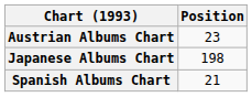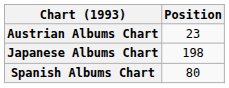 <table class="wikitable sortable plainrowheaders" style="text-align:center;">
 <tr>
 <th scope="col">Chart (1993)</th>
 <th scope="col">Position</th>
 </tr>
 <tr>
 <th scope="row">Austrian Albums Chart</th>
 <td>23</td>
 </tr>
 <tr>
 <th scope="row">Japanese Albums Chart</th>
 <td>198</td>
 </tr>
 <tr>
 <th scope="row">Spanish Albums Chart</th>
-<td>21</td>
+<td>80</td>
 </tr>
 </table>
